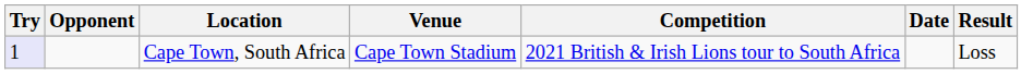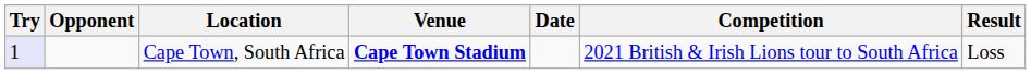 <table class="wikitable sortable">
 <tr>
 <th>Try</th>
 <th>Opponent</th>
 <th>Location</th>
 <th>Venue</th>
+<th>Date</th>
 <th>Competition</th>
-<th>Date</th>
 <th>Result</th>
 </tr>
 <tr>
 <td style="background: lavender;">1</td>
 <td></td>
 <td><a href='#'>Cape Town</a>, South Africa</td>
-<td><a href='#'>Cape Town Stadium</a></td>
+<td><strong><a href='#'>Cape Town Stadium</a></strong></td>
+<td></td>
 <td><a href='#'>2021 British & Irish Lions tour to South Africa</a></td>
-<td></td>
 <td>Loss</td>
 </tr>
 </table>
